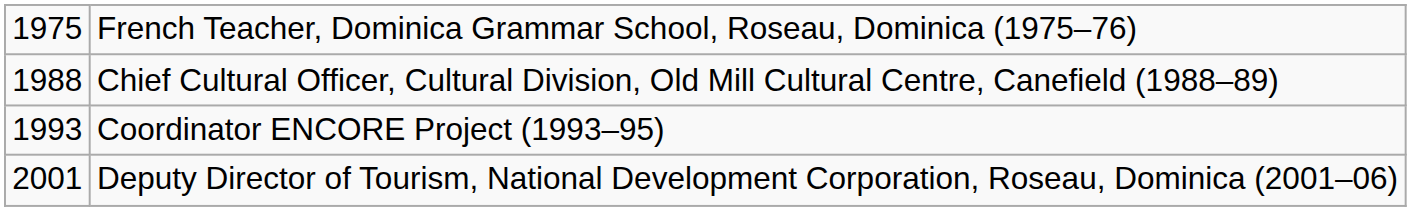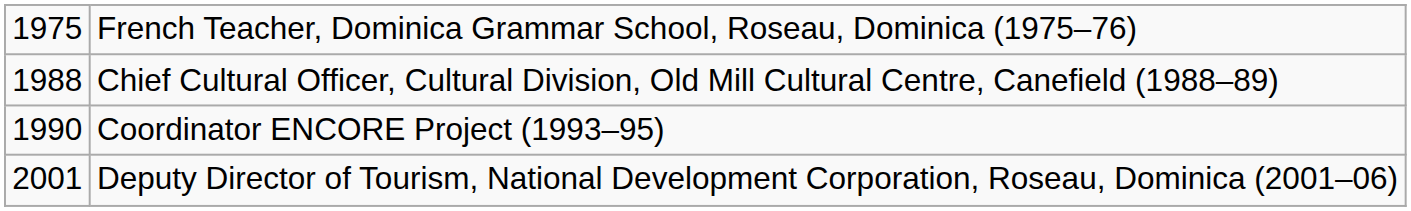 <table class="wikitable">
 <tr>
 <td>1975</td>
 <td>French Teacher, Dominica Grammar School, Roseau, Dominica (1975–76)</td>
 </tr>
 <tr>
 <td>1988</td>
 <td>Chief Cultural Officer, Cultural Division, Old Mill Cultural Centre, Canefield (1988–89)</td>
 </tr>
 <tr>
-<td>1993</td>
+<td>1990</td>
 <td>Coordinator ENCORE Project (1993–95)</td>
 </tr>
 <tr>
 <td>2001</td>
 <td>Deputy Director of Tourism, National Development Corporation, Roseau, Dominica (2001–06)</td>
 </tr>
 </table>
